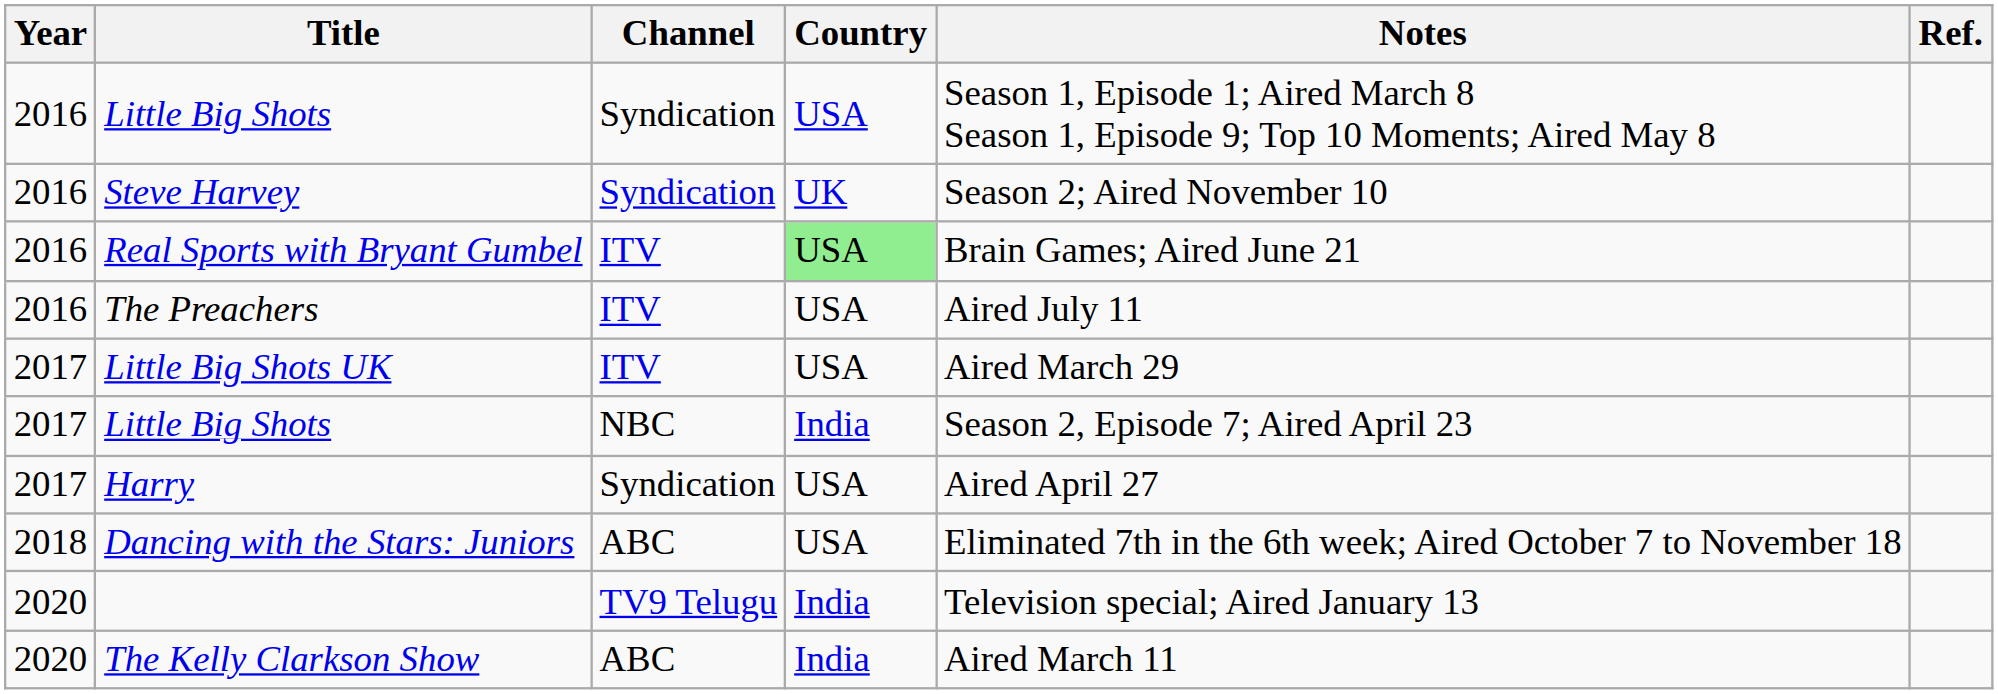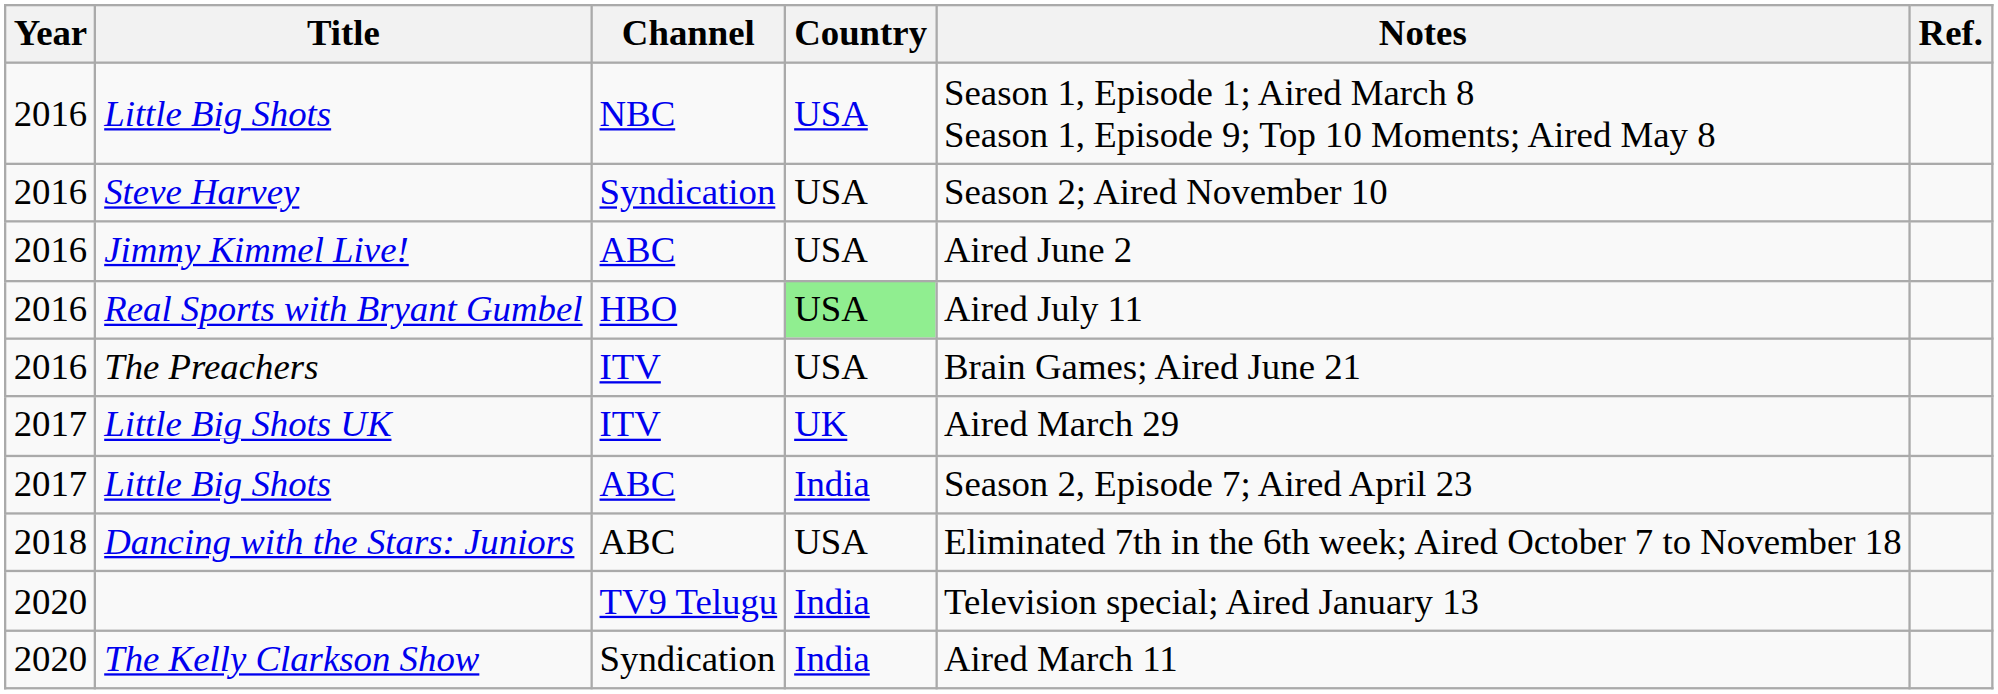 <table class="wikitable">
 <tr>
 <th>Year</th>
 <th>Title</th>
 <th>Channel</th>
 <th>Country</th>
 <th>Notes</th>
 <th>Ref.</th>
 </tr>
 <tr>
 <td>2016</td>
 <td><em><a href='#'>Little Big Shots</a></em></td>
-<td>Syndication</td>
+<td><a href='#'>NBC</a></td>
 <td><a href='#'>USA</a></td>
 <td>Season 1, Episode 1; Aired March 8<br>Season 1, Episode 9; Top 10 Moments; Aired May 8</td>
 <td></td>
 </tr>
 <tr>
 <td>2016</td>
 <td><em><a href='#'>Steve Harvey</a></em></td>
 <td><a href='#'>Syndication</a></td>
-<td><a href='#'>UK</a></td>
+<td>USA</td>
 <td>Season 2; Aired November 10</td>
 <td></td>
 </tr>
 <tr>
 <td>2016</td>
+<td><em><a href='#'>Jimmy Kimmel Live!</a></em></td>
+<td><a href='#'>ABC</a></td>
+<td>USA</td>
+<td>Aired June 2</td>
+<td></td>
+</tr>
+<tr>
+<td>2016</td>
 <td><em><a href='#'>Real Sports with Bryant Gumbel</a></em></td>
-<td><a href='#'>ITV</a></td>
+<td><a href='#'>HBO</a></td>
 <td style="background: lightgreen;">USA</td>
-<td>Brain Games; Aired June 21</td>
+<td>Aired July 11</td>
 <td></td>
 </tr>
 <tr>
 <td>2016</td>
 <td><em>The Preachers</em></td>
 <td><a href='#'>ITV</a></td>
 <td>USA</td>
-<td>Aired July 11</td>
+<td>Brain Games; Aired June 21</td>
 <td></td>
 </tr>
 <tr>
 <td>2017</td>
 <td><em><a href='#'>Little Big Shots UK</a></em></td>
 <td><a href='#'>ITV</a></td>
-<td>USA</td>
+<td><a href='#'>UK</a></td>
 <td>Aired March 29</td>
 <td></td>
 </tr>
 <tr>
 <td>2017</td>
 <td><em><a href='#'>Little Big Shots</a></em></td>
-<td>NBC</td>
+<td><a href='#'>ABC</a></td>
 <td><a href='#'>India</a></td>
 <td>Season 2, Episode 7; Aired April 23</td>
-<td></td>
-</tr>
-<tr>
-<td>2017</td>
-<td><em><a href='#'>Harry</a></em></td>
-<td>Syndication</td>
-<td>USA</td>
-<td>Aired April 27</td>
 <td></td>
 </tr>
 <tr>
 <td>2018</td>
 <td><em><a href='#'>Dancing with the Stars: Juniors</a></em></td>
 <td>ABC</td>
 <td>USA</td>
 <td>Eliminated 7th in the 6th week; Aired October 7 to November 18</td>
 <td></td>
 </tr>
 <tr>
 <td>2020</td>
 <td><em></em></td>
 <td><a href='#'>TV9 Telugu</a></td>
 <td><a href='#'>India</a></td>
 <td>Television special; Aired January 13</td>
 <td></td>
 </tr>
 <tr>
 <td>2020</td>
 <td><em><a href='#'>The Kelly Clarkson Show</a></em></td>
-<td>ABC</td>
+<td>Syndication</td>
 <td><a href='#'>India</a></td>
 <td>Aired March 11</td>
 <td></td>
 </tr>
 </table>
